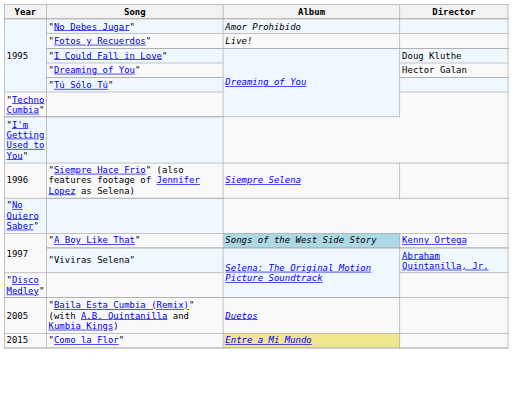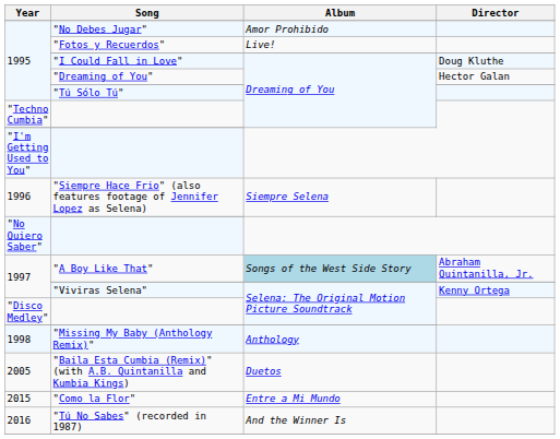 <table class="wikitable"|width=100%>
 <tr bgcolor="#CdCCCC">
 <th align="left" valign="top" width="30">Year</th>
 <th align="left" valign="top" width="250">Song</th>
 <th align="left" valign="top" width="250">Album</th>
 <th align="left" valign="top" width="150">Director</th>
 </tr>
 <tr>
 </tr>
 <tr ---- bgcolor="#F0F8FF">
 <td rowspan=7>1995</td>
 <td>"<a href='#'>No Debes Jugar</a>"</td>
 <td><em>Amor Prohibido</em></td>
 <td></td>
 </tr>
 <tr>
 <td>"<a href='#'>Fotos y Recuerdos</a>"</td>
 <td><em>Live!</em></td>
 <td></td>
 </tr>
 <tr>
 </tr>
 <tr ---- bgcolor="#F0F8FF">
 <td>"<a href='#'>I Could Fall in Love</a>"</td>
 <td rowspan=5><em><a href='#'>Dreaming of You</a></em></td>
 <td>Doug Kluthe</td>
 </tr>
 <tr>
 <td>"<a href='#'>Dreaming of You</a>"</td>
 <td>Hector Galan</td>
 </tr>
 <tr>
 </tr>
 <tr ---- bgcolor="#F0F8FF">
 <td>"<a href='#'>Tú Sólo Tú</a>"</td>
 <td></td>
 </tr>
 <tr>
 <td>"<a href='#'>Techno Cumbia</a>"</td>
 <td></td>
 </tr>
 <tr>
 </tr>
 <tr ---- bgcolor="#F0F8FF">
 <td>"<a href='#'>I'm Getting Used to You</a>"</td>
 <td></td>
 </tr>
 <tr>
 <td rowspan=2>1996</td>
 <td>"<a href='#'>Siempre Hace Frio</a>" (also features footage of <a href='#'>Jennifer Lopez</a> as Selena)</td>
 <td rowspan=2><em><a href='#'>Siempre Selena</a></em></td>
 <td></td>
 </tr>
 <tr>
 </tr>
 <tr ---- bgcolor="#F0F8FF">
 <td>"<a href='#'>No Quiero Saber</a>"</td>
 <td></td>
 </tr>
 <tr>
 <td rowspan=3>1997</td>
 <td>"<a href='#'>A Boy Like That</a>"</td>
 <td style="background: lightblue;"><em>Songs of the West Side Story</em></td>
-<td><a href='#'>Kenny Ortega</a></td>
+<td><a href='#'>Abraham Quintanilla, Jr.</a></td>
 </tr>
 <tr>
 </tr>
 <tr ---- bgcolor="#F0F8FF">
 <td>"Viviras Selena"</td>
 <td rowspan=2><em><a href='#'>Selena: The Original Motion Picture Soundtrack</a></em></td>
-<td><a href='#'>Abraham Quintanilla, Jr.</a></td>
+<td><a href='#'>Kenny Ortega</a></td>
 </tr>
 <tr>
 <td>"<a href='#'>Disco Medley</a>"</td>
 <td></td>
 </tr>
 <tr>
+</tr>
+<tr ---- bgcolor="#F0F8FF">
+<td>1998</td>
+<td>"<a href='#'>Missing My Baby (Anthology Remix)</a>"</td>
+<td><em><a href='#'>Anthology</a></em></td>
+<td></td>
 </tr>
 <tr>
 <td>2005</td>
 <td>"<a href='#'>Baila Esta Cumbia (Remix)</a>" (with <a href='#'>A.B. Quintanilla</a> and <a href='#'>Kumbia Kings</a>)</td>
 <td><em><a href='#'>Duetos</a></em></td>
 <td></td>
 </tr>
 <tr>
 <td>2015</td>
 <td>"<a href='#'>Como la Flor</a>"</td>
-<td style="background: khaki;"><em><a href='#'>Entre a Mi Mundo</a></em></td>
+<td><em><a href='#'>Entre a Mi Mundo</a></em></td>
+<td></td>
+</tr>
+<tr>
+<td>2016</td>
+<td>"<a href='#'>Tú No Sabes</a>" (recorded in 1987)</td>
+<td><em>And the Winner Is</em></td>
 <td></td>
 </tr>
 <tr>
 </tr>
 </table>
